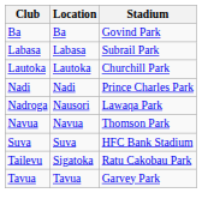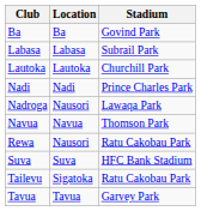 <table class="wikitable">
 <tr>
 <th>Club</th>
 <th>Location</th>
 <th>Stadium</th>
 </tr>
 <tr>
 <td><a href='#'>Ba</a></td>
 <td><a href='#'>Ba</a></td>
 <td><a href='#'>Govind Park</a></td>
 </tr>
 <tr>
 <td><a href='#'>Labasa</a></td>
 <td><a href='#'>Labasa</a></td>
 <td><a href='#'>Subrail Park</a></td>
 </tr>
 <tr>
 <td><a href='#'>Lautoka</a></td>
 <td><a href='#'>Lautoka</a></td>
 <td><a href='#'>Churchill Park</a></td>
 </tr>
 <tr>
 <td><a href='#'>Nadi</a></td>
 <td><a href='#'>Nadi</a></td>
 <td><a href='#'>Prince Charles Park</a></td>
 </tr>
 <tr>
 <td><a href='#'>Nadroga</a></td>
 <td><a href='#'>Nausori</a></td>
 <td><a href='#'>Lawaqa Park</a></td>
 </tr>
 <tr>
 <td><a href='#'>Navua</a></td>
 <td><a href='#'>Navua</a></td>
 <td><a href='#'>Thomson Park</a></td>
 </tr>
 <tr>
+<td><a href='#'>Rewa</a></td>
+<td><a href='#'>Nausori</a></td>
+<td><a href='#'>Ratu Cakobau Park</a></td>
+</tr>
+<tr>
 <td><a href='#'>Suva</a></td>
 <td><a href='#'>Suva</a></td>
 <td><a href='#'>HFC Bank Stadium</a></td>
 </tr>
 <tr>
 <td><a href='#'>Tailevu</a></td>
 <td><a href='#'>Sigatoka</a></td>
 <td><a href='#'>Ratu Cakobau Park</a></td>
 </tr>
 <tr>
 <td><a href='#'>Tavua</a></td>
 <td><a href='#'>Tavua</a></td>
 <td><a href='#'>Garvey Park</a></td>
 </tr>
 </table>
